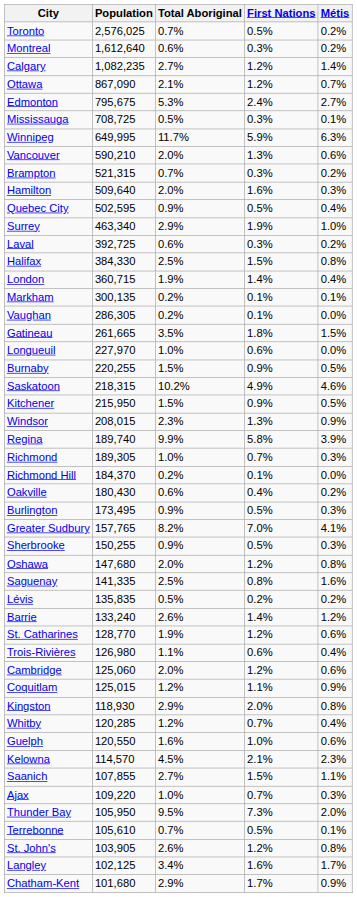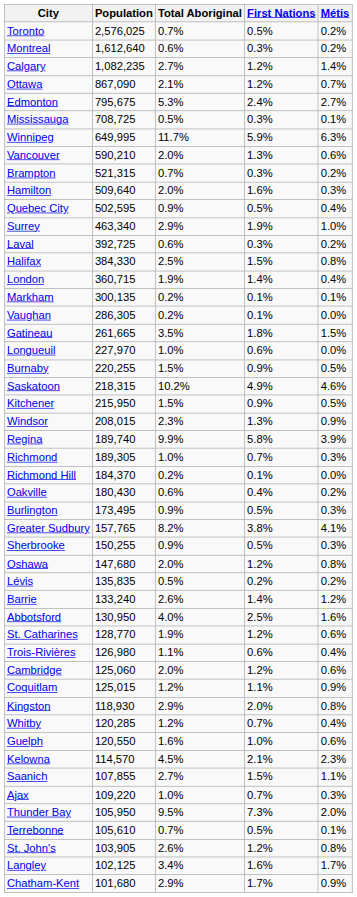 <table class="wikitable sortable sticky-header" style=text-align:left" style="margin:1em auto;">
 <tr>
 <th>City</th>
 <th>Population</th>
 <th>Total Aboriginal</th>
 <th><a href='#'>First Nations</a></th>
 <th><a href='#'>Métis</a></th>
 </tr>
 <tr>
 <td><a href='#'>Toronto</a></td>
 <td>2,576,025</td>
 <td>0.7%</td>
 <td>0.5%</td>
 <td>0.2%</td>
 </tr>
 <tr>
 <td><a href='#'>Montreal</a></td>
 <td>1,612,640</td>
 <td>0.6%</td>
 <td>0.3%</td>
 <td>0.2%</td>
 </tr>
 <tr>
 <td><a href='#'>Calgary</a></td>
 <td>1,082,235</td>
 <td>2.7%</td>
 <td>1.2%</td>
 <td>1.4%</td>
 </tr>
 <tr>
 <td><a href='#'>Ottawa</a></td>
 <td>867,090</td>
 <td>2.1%</td>
 <td>1.2%</td>
 <td>0.7%</td>
 </tr>
 <tr>
 <td><a href='#'>Edmonton</a></td>
 <td>795,675</td>
 <td>5.3%</td>
 <td>2.4%</td>
 <td>2.7%</td>
 </tr>
 <tr>
 <td><a href='#'>Mississauga</a></td>
 <td>708,725</td>
 <td>0.5%</td>
 <td>0.3%</td>
 <td>0.1%</td>
 </tr>
 <tr>
 <td><a href='#'>Winnipeg</a></td>
 <td>649,995</td>
 <td>11.7%</td>
 <td>5.9%</td>
 <td>6.3%</td>
 </tr>
 <tr>
 <td><a href='#'>Vancouver</a></td>
 <td>590,210</td>
 <td>2.0%</td>
 <td>1.3%</td>
 <td>0.6%</td>
 </tr>
 <tr>
 <td><a href='#'>Brampton</a></td>
 <td>521,315</td>
 <td>0.7%</td>
 <td>0.3%</td>
 <td>0.2%</td>
 </tr>
 <tr>
 <td><a href='#'>Hamilton</a></td>
 <td>509,640</td>
 <td>2.0%</td>
 <td>1.6%</td>
 <td>0.3%</td>
 </tr>
 <tr>
 <td><a href='#'>Quebec City</a></td>
 <td>502,595</td>
 <td>0.9%</td>
 <td>0.5%</td>
 <td>0.4%</td>
 </tr>
 <tr>
 <td><a href='#'>Surrey</a></td>
 <td>463,340</td>
 <td>2.9%</td>
 <td>1.9%</td>
 <td>1.0%</td>
 </tr>
 <tr>
 <td><a href='#'>Laval</a></td>
 <td>392,725</td>
 <td>0.6%</td>
 <td>0.3%</td>
 <td>0.2%</td>
 </tr>
 <tr>
 <td><a href='#'>Halifax</a></td>
 <td>384,330</td>
 <td>2.5%</td>
 <td>1.5%</td>
 <td>0.8%</td>
 </tr>
 <tr>
 <td><a href='#'>London</a></td>
 <td>360,715</td>
 <td>1.9%</td>
 <td>1.4%</td>
 <td>0.4%</td>
 </tr>
 <tr>
 <td><a href='#'>Markham</a></td>
 <td>300,135</td>
 <td>0.2%</td>
 <td>0.1%</td>
 <td>0.1%</td>
 </tr>
 <tr>
 <td><a href='#'>Vaughan</a></td>
 <td>286,305</td>
 <td>0.2%</td>
 <td>0.1%</td>
 <td>0.0%</td>
 </tr>
 <tr>
 <td><a href='#'>Gatineau</a></td>
 <td>261,665</td>
 <td>3.5%</td>
 <td>1.8%</td>
 <td>1.5%</td>
 </tr>
 <tr>
 <td><a href='#'>Longueuil</a></td>
 <td>227,970</td>
 <td>1.0%</td>
 <td>0.6%</td>
 <td>0.0%</td>
 </tr>
 <tr>
 <td><a href='#'>Burnaby</a></td>
 <td>220,255</td>
 <td>1.5%</td>
 <td>0.9%</td>
 <td>0.5%</td>
 </tr>
 <tr>
 <td><a href='#'>Saskatoon</a></td>
 <td>218,315</td>
 <td>10.2%</td>
 <td>4.9%</td>
 <td>4.6%</td>
 </tr>
 <tr>
 <td><a href='#'>Kitchener</a></td>
 <td>215,950</td>
 <td>1.5%</td>
 <td>0.9%</td>
 <td>0.5%</td>
 </tr>
 <tr>
 <td><a href='#'>Windsor</a></td>
 <td>208,015</td>
 <td>2.3%</td>
 <td>1.3%</td>
 <td>0.9%</td>
 </tr>
 <tr>
 <td><a href='#'>Regina</a></td>
 <td>189,740</td>
 <td>9.9%</td>
 <td>5.8%</td>
 <td>3.9%</td>
 </tr>
 <tr>
 <td><a href='#'>Richmond</a></td>
 <td>189,305</td>
 <td>1.0%</td>
 <td>0.7%</td>
 <td>0.3%</td>
 </tr>
 <tr>
 <td><a href='#'>Richmond Hill</a></td>
 <td>184,370</td>
 <td>0.2%</td>
 <td>0.1%</td>
 <td>0.0%</td>
 </tr>
 <tr>
 <td><a href='#'>Oakville</a></td>
 <td>180,430</td>
 <td>0.6%</td>
 <td>0.4%</td>
 <td>0.2%</td>
 </tr>
 <tr>
 <td><a href='#'>Burlington</a></td>
 <td>173,495</td>
 <td>0.9%</td>
 <td>0.5%</td>
 <td>0.3%</td>
 </tr>
 <tr>
 <td><a href='#'>Greater Sudbury</a></td>
 <td>157,765</td>
 <td>8.2%</td>
-<td>7.0%</td>
+<td>3.8%</td>
 <td>4.1%</td>
 </tr>
 <tr>
 <td><a href='#'>Sherbrooke</a></td>
 <td>150,255</td>
 <td>0.9%</td>
 <td>0.5%</td>
 <td>0.3%</td>
 </tr>
 <tr>
 <td><a href='#'>Oshawa</a></td>
 <td>147,680</td>
 <td>2.0%</td>
 <td>1.2%</td>
 <td>0.8%</td>
 </tr>
 <tr>
-<td><a href='#'>Saguenay</a></td>
-<td>141,335</td>
-<td>2.5%</td>
-<td>0.8%</td>
-<td>1.6%</td>
-</tr>
-<tr>
 <td><a href='#'>Lévis</a></td>
 <td>135,835</td>
 <td>0.5%</td>
 <td>0.2%</td>
 <td>0.2%</td>
 </tr>
 <tr>
 <td><a href='#'>Barrie</a></td>
 <td>133,240</td>
 <td>2.6%</td>
 <td>1.4%</td>
 <td>1.2%</td>
+</tr>
+<tr>
+<td><a href='#'>Abbotsford</a></td>
+<td>130,950</td>
+<td>4.0%</td>
+<td>2.5%</td>
+<td>1.6%</td>
 </tr>
 <tr>
 <td><a href='#'>St. Catharines</a></td>
 <td>128,770</td>
 <td>1.9%</td>
 <td>1.2%</td>
 <td>0.6%</td>
 </tr>
 <tr>
 <td><a href='#'>Trois-Rivières</a></td>
 <td>126,980</td>
 <td>1.1%</td>
 <td>0.6%</td>
 <td>0.4%</td>
 </tr>
 <tr>
 <td><a href='#'>Cambridge</a></td>
 <td>125,060</td>
 <td>2.0%</td>
 <td>1.2%</td>
 <td>0.6%</td>
 </tr>
 <tr>
 <td><a href='#'>Coquitlam</a></td>
 <td>125,015</td>
 <td>1.2%</td>
 <td>1.1%</td>
 <td>0.9%</td>
 </tr>
 <tr>
 <td><a href='#'>Kingston</a></td>
 <td>118,930</td>
 <td>2.9%</td>
 <td>2.0%</td>
 <td>0.8%</td>
 </tr>
 <tr>
 <td><a href='#'>Whitby</a></td>
 <td>120,285</td>
 <td>1.2%</td>
 <td>0.7%</td>
 <td>0.4%</td>
 </tr>
 <tr>
 <td><a href='#'>Guelph</a></td>
 <td>120,550</td>
 <td>1.6%</td>
 <td>1.0%</td>
 <td>0.6%</td>
 </tr>
 <tr>
 <td><a href='#'>Kelowna</a></td>
 <td>114,570</td>
 <td>4.5%</td>
 <td>2.1%</td>
 <td>2.3%</td>
 </tr>
 <tr>
 <td><a href='#'>Saanich</a></td>
 <td>107,855</td>
 <td>2.7%</td>
 <td>1.5%</td>
 <td>1.1%</td>
 </tr>
 <tr>
 <td><a href='#'>Ajax</a></td>
 <td>109,220</td>
 <td>1.0%</td>
 <td>0.7%</td>
 <td>0.3%</td>
 </tr>
 <tr>
 <td><a href='#'>Thunder Bay</a></td>
 <td>105,950</td>
 <td>9.5%</td>
 <td>7.3%</td>
 <td>2.0%</td>
 </tr>
 <tr>
 <td><a href='#'>Terrebonne</a></td>
 <td>105,610</td>
 <td>0.7%</td>
 <td>0.5%</td>
 <td>0.1%</td>
 </tr>
 <tr>
 <td><a href='#'>St. John's</a></td>
 <td>103,905</td>
 <td>2.6%</td>
 <td>1.2%</td>
 <td>0.8%</td>
 </tr>
 <tr>
 <td><a href='#'>Langley</a></td>
 <td>102,125</td>
 <td>3.4%</td>
 <td>1.6%</td>
 <td>1.7%</td>
 </tr>
 <tr>
 <td><a href='#'>Chatham-Kent</a></td>
 <td>101,680</td>
 <td>2.9%</td>
 <td>1.7%</td>
 <td>0.9%</td>
 </tr>
 </table>
